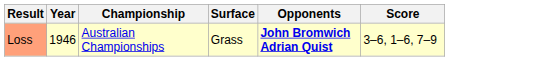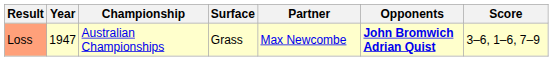 <table class="sortable wikitable">
 <tr>
 <th style="width:40px">Result</th>
 <th style="width:30px">Year</th>
 <th style="width:165px">Championship</th>
 <th style="width:50px">Surface</th>
+<th style="width:130px">Partner</th>
 <th style="width:130px">Opponents</th>
 <th style="width:105px" class="unsortable">Score</th>
 </tr>
 <tr style="background:#ffc;">
 <td style="background:#ffa07a;">Loss</td>
-<td>1946</td>
+<td>1947</td>
 <td><a href='#'>Australian Championships</a></td>
 <td>Grass</td>
+<td> <a href='#'>Max Newcombe</a></td>
 <td><strong> <a href='#'>John Bromwich</a> <br>  <a href='#'>Adrian Quist</a></strong></td>
 <td>3–6, 1–6, 7–9</td>
 </tr>
 </table>
